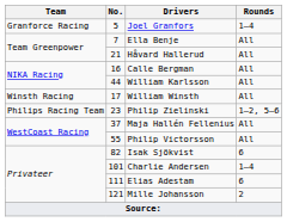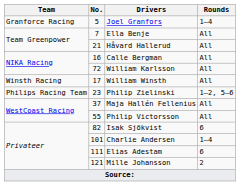 <table class="wikitable" style="font-size: 85%;">
 <tr>
 <th>Team</th>
 <th>No.</th>
 <th>Drivers</th>
 <th>Rounds</th>
 </tr>
 <tr>
 <td rowspan="1"> Granforce Racing</td>
 <td align=center>5</td>
 <td> <a href='#'>Joel Granfors</a></td>
 <td>1–4</td>
 </tr>
 <tr>
 <td rowspan="2"> Team Greenpower</td>
 <td align=center>7</td>
 <td> Ella Benje</td>
 <td>All</td>
 </tr>
 <tr>
 <td align=center>21</td>
 <td> Håvard Hallerud</td>
 <td>All</td>
 </tr>
 <tr>
 <td rowspan="2"> <a href='#'>NIKA Racing</a></td>
 <td align=center>16</td>
 <td> Calle Bergman</td>
 <td>All</td>
 </tr>
 <tr>
-<td align=center>44</td>
+<td align=center>72</td>
 <td> William Karlsson</td>
 <td>All</td>
 </tr>
 <tr>
 <td rowspan="1"> Winsth Racing</td>
 <td align=center>17</td>
 <td> William Winsth</td>
 <td>All</td>
 </tr>
 <tr>
 <td rowspan="1"> Philips Racing Team</td>
 <td align=center>23</td>
 <td> Philip Zielinski</td>
 <td nowrap>1–2, 5–6</td>
 </tr>
 <tr>
 <td rowspan="2"> <a href='#'>WestCoast Racing</a></td>
 <td align=center>37</td>
 <td nowrap> Maja Hallén Fellenius</td>
 <td>All</td>
 </tr>
 <tr>
 <td align=center>55</td>
 <td> Philip Victorsson</td>
 <td>All</td>
 </tr>
 <tr>
 <td rowspan="4"><em>Privateer</em></td>
 <td align=center>82</td>
 <td> Isak Sjökvist</td>
 <td>6</td>
 </tr>
 <tr>
 <td align=center>101</td>
 <td> Charlie Andersen</td>
 <td>1–4</td>
 </tr>
 <tr>
 <td align=center>111</td>
 <td> Elias Adestam</td>
 <td>6</td>
 </tr>
 <tr>
 <td align=center>121</td>
 <td> Mille Johansson</td>
 <td>2</td>
 </tr>
 <tr>
 <td colspan="4" style="background-color:#EAECF0; text-align:center"><strong>Source:</strong></td>
 </tr>
 </table>
